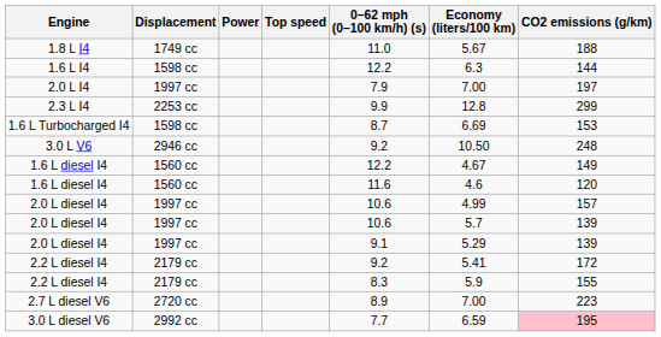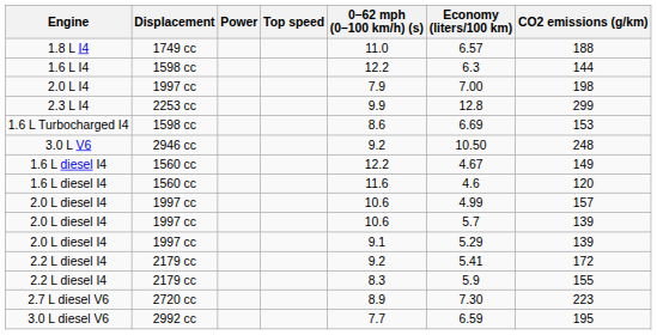 <table class="wikitable sortable" style="text-align:center; font-size:91%;">
 <tr>
 <th>Engine</th>
 <th>Displacement</th>
 <th>Power</th>
 <th>Top speed</th>
 <th>0–62 mph<br>(0–100 km/h) (s)</th>
 <th>Economy<br>(liters/100 km)</th>
 <th>CO2 emissions (g/km)</th>
 </tr>
 <tr>
 <td>1.8 L <a href='#'>I4</a></td>
 <td>1749 cc</td>
 <td></td>
 <td></td>
 <td>11.0</td>
-<td>5.67</td>
+<td>6.57</td>
 <td>188</td>
 </tr>
 <tr>
 <td>1.6 L I4</td>
 <td>1598 cc</td>
 <td></td>
 <td></td>
 <td>12.2</td>
 <td>6.3</td>
 <td>144</td>
 </tr>
 <tr>
 <td>2.0 L I4</td>
 <td>1997 cc</td>
 <td></td>
 <td></td>
 <td>7.9</td>
 <td>7.00</td>
-<td>197</td>
+<td>198</td>
 </tr>
 <tr>
 <td>2.3 L I4</td>
 <td>2253 cc</td>
 <td></td>
 <td></td>
 <td>9.9</td>
 <td>12.8</td>
 <td>299</td>
 </tr>
 <tr>
 <td>1.6 L Turbocharged I4</td>
 <td>1598 cc</td>
 <td></td>
 <td></td>
-<td>8.7</td>
+<td>8.6</td>
 <td>6.69</td>
 <td>153</td>
 </tr>
 <tr>
 <td>3.0 L <a href='#'>V6</a></td>
 <td>2946 cc</td>
 <td></td>
 <td></td>
 <td>9.2</td>
 <td>10.50</td>
 <td>248</td>
 </tr>
 <tr>
 <td>1.6 L <a href='#'>diesel</a> I4</td>
 <td>1560 cc</td>
 <td></td>
 <td></td>
 <td>12.2</td>
 <td>4.67</td>
 <td>149</td>
 </tr>
 <tr>
 <td>1.6 L diesel I4</td>
 <td>1560 cc</td>
 <td></td>
 <td></td>
 <td>11.6</td>
 <td>4.6</td>
 <td>120</td>
 </tr>
 <tr>
 <td>2.0 L diesel I4</td>
 <td>1997 cc</td>
 <td></td>
 <td></td>
 <td>10.6</td>
 <td>4.99</td>
 <td>157</td>
 </tr>
 <tr>
 <td>2.0 L diesel I4</td>
 <td>1997 cc</td>
 <td></td>
 <td></td>
 <td>10.6</td>
 <td>5.7</td>
 <td>139</td>
 </tr>
 <tr>
 <td>2.0 L diesel I4</td>
 <td>1997 cc</td>
 <td></td>
 <td></td>
 <td>9.1</td>
 <td>5.29</td>
 <td>139</td>
 </tr>
 <tr>
 <td>2.2 L diesel I4</td>
 <td>2179 cc</td>
 <td></td>
 <td></td>
 <td>9.2</td>
 <td>5.41</td>
 <td>172</td>
 </tr>
 <tr>
 <td>2.2 L diesel I4</td>
 <td>2179 cc</td>
 <td></td>
 <td></td>
 <td>8.3</td>
 <td>5.9</td>
 <td>155</td>
 </tr>
 <tr>
 <td>2.7 L diesel V6</td>
 <td>2720 cc</td>
 <td></td>
 <td></td>
 <td>8.9</td>
-<td>7.00</td>
+<td>7.30</td>
 <td>223</td>
 </tr>
 <tr>
 <td>3.0 L diesel V6</td>
 <td>2992 cc</td>
 <td></td>
 <td></td>
 <td>7.7</td>
 <td>6.59</td>
-<td style="background: pink;">195</td>
+<td>195</td>
 </tr>
 </table>
